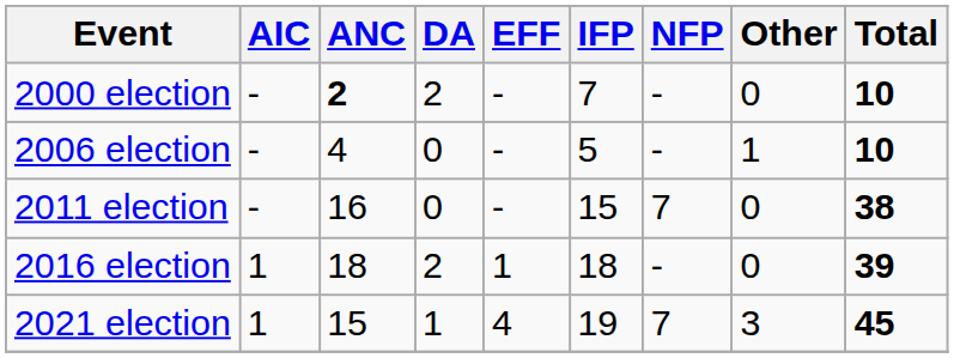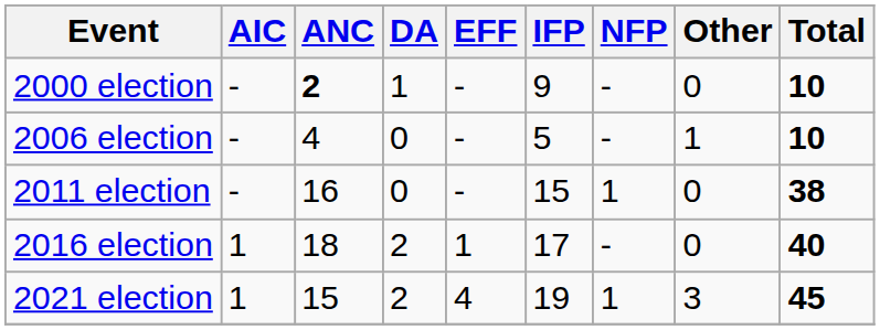 <table class="wikitable">
 <tr>
 <th>Event</th>
 <th><a href='#'>AIC</a></th>
 <th><a href='#'>ANC</a></th>
 <th><a href='#'>DA</a></th>
 <th><a href='#'>EFF</a></th>
 <th><a href='#'>IFP</a></th>
 <th><a href='#'>NFP</a></th>
 <th>Other</th>
 <th>Total</th>
 </tr>
 <tr>
 <td><a href='#'>2000 election</a></td>
 <td>-</td>
 <td><strong>2</strong></td>
-<td>2</td>
+<td>1</td>
 <td>-</td>
-<td>7</td>
+<td>9</td>
 <td>-</td>
 <td>0</td>
 <td><strong>10</strong></td>
 </tr>
 <tr>
 <td><a href='#'>2006 election</a></td>
 <td>-</td>
 <td>4</td>
 <td>0</td>
 <td>-</td>
 <td>5</td>
 <td>-</td>
 <td>1</td>
 <td><strong>10</strong></td>
 </tr>
 <tr>
 <td><a href='#'>2011 election</a></td>
 <td>-</td>
 <td>16</td>
 <td>0</td>
 <td>-</td>
 <td>15</td>
-<td>7</td>
+<td>1</td>
 <td>0</td>
 <td><strong>38</strong></td>
 </tr>
 <tr>
 <td><a href='#'>2016 election</a></td>
 <td>1</td>
 <td>18</td>
 <td>2</td>
 <td>1</td>
-<td>18</td>
+<td>17</td>
 <td>-</td>
 <td>0</td>
-<td><strong>39</strong></td>
+<td><strong>40</strong></td>
 </tr>
 <tr>
 <td><a href='#'>2021 election</a></td>
 <td>1</td>
 <td>15</td>
-<td>1</td>
+<td>2</td>
 <td>4</td>
 <td>19</td>
-<td>7</td>
+<td>1</td>
 <td>3</td>
 <td><strong>45</strong></td>
 </tr>
 <tr>
 </tr>
 </table>
